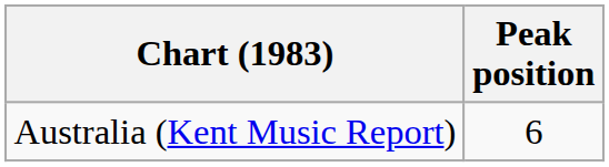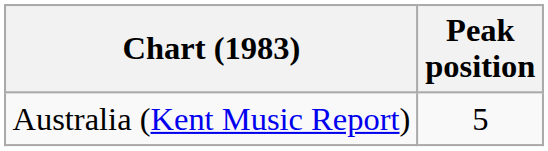 <table class="wikitable">
 <tr>
 <th>Chart (1983)</th>
 <th>Peak<br>position</th>
 </tr>
 <tr>
 <td>Australia (<a href='#'>Kent Music Report</a>)</td>
-<td align="center">6</td>
+<td align="center">5</td>
 </tr>
 </table>
